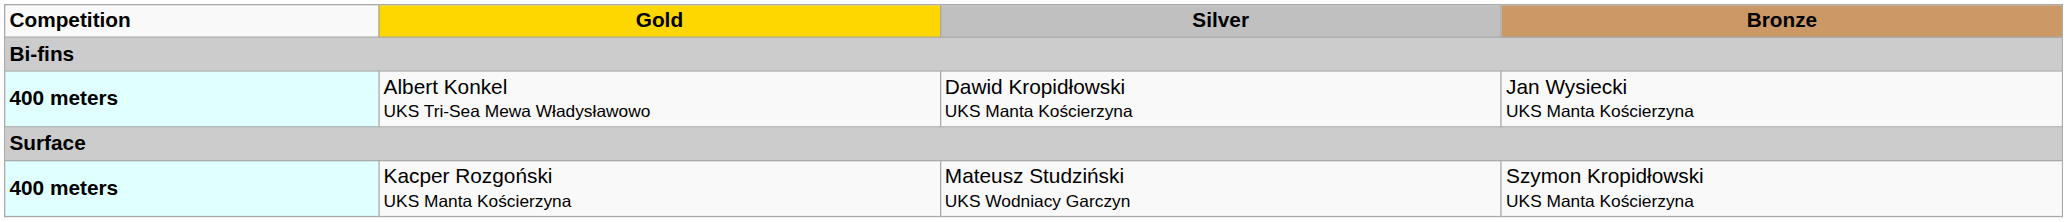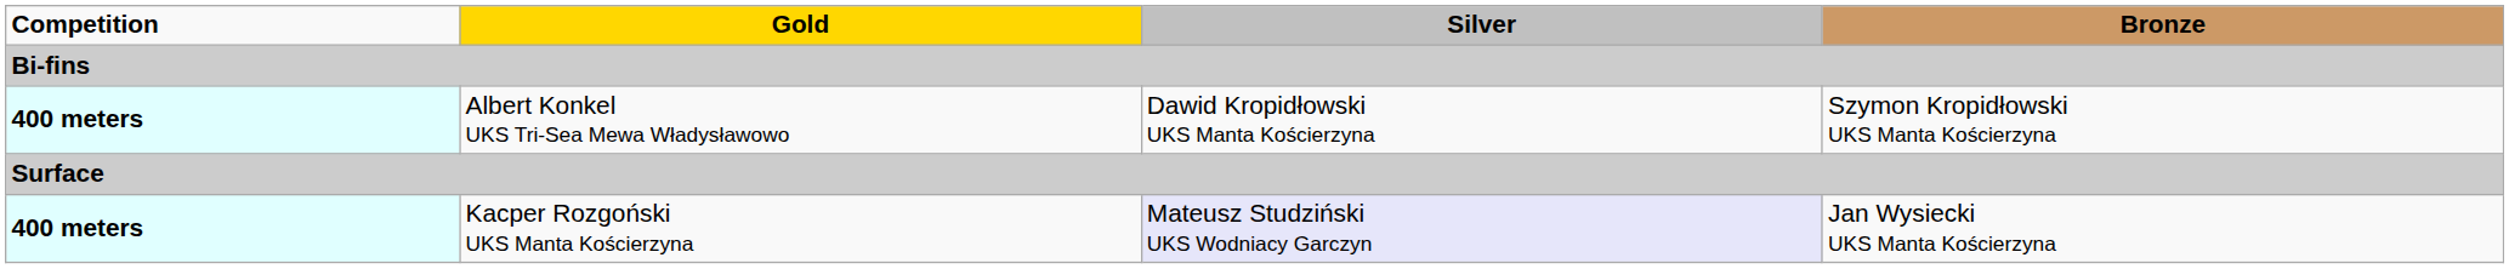 <table class="wikitable" style="font-size:100%" width="100%">
 <tr>
 <td width="14%"><strong>Competition</strong></td>
 <td align="center" bgcolor="gold" width="21%"><strong>Gold</strong></td>
 <td align="center" bgcolor="silver" width="21%"><strong>Silver</strong></td>
 <td align="center" bgcolor="CC9966" width="21%"><strong>Bronze</strong></td>
 </tr>
 <tr bgcolor="#cccccc">
 <td colspan="4"><strong>Bi-fins</strong></td>
 </tr>
 <tr>
 <td bgcolor="E0FFFF"><strong>400 meters</strong></td>
 <td>Albert Konkel<br><small>UKS Tri-Sea Mewa Władysławowo</small></td>
 <td>Dawid Kropidłowski<br><small>UKS Manta Kościerzyna</small></td>
-<td>Jan Wysiecki<br><small>UKS Manta Kościerzyna</small></td>
+<td>Szymon Kropidłowski<br><small>UKS Manta Kościerzyna</small></td>
 </tr>
 <tr bgcolor="#cccccc">
 <td colspan="4"><strong>Surface</strong></td>
 </tr>
 <tr>
 <td bgcolor="E0FFFF"><strong>400 meters</strong></td>
 <td>Kacper Rozgoński<br><small>UKS Manta Kościerzyna</small></td>
-<td>Mateusz Studziński<br><small>UKS Wodniacy Garczyn</small></td>
-<td>Szymon Kropidłowski<br><small>UKS Manta Kościerzyna</small></td>
+<td style="background: lavender;">Mateusz Studziński<br><small>UKS Wodniacy Garczyn</small></td>
+<td>Jan Wysiecki<br><small>UKS Manta Kościerzyna</small></td>
 </tr>
 </table>
